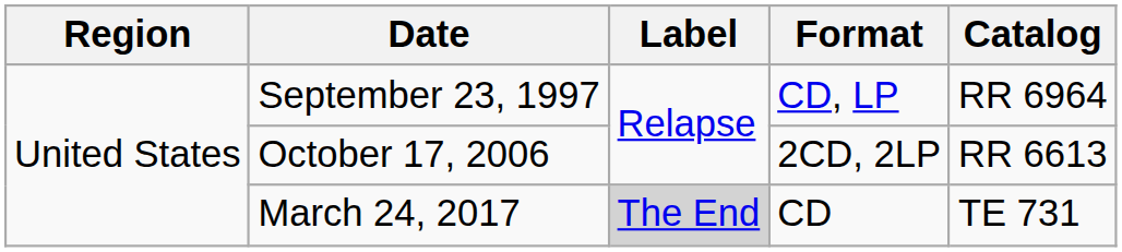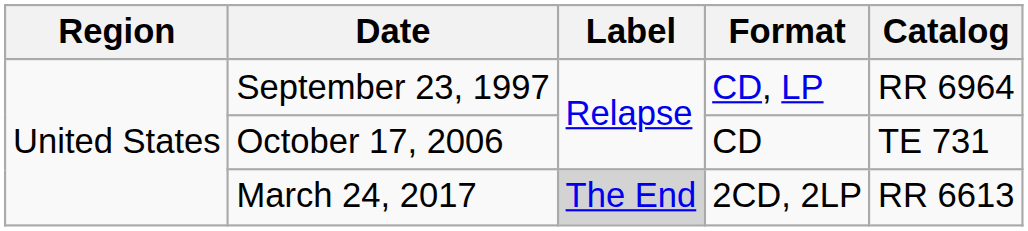 <table class="wikitable">
 <tr>
 <th>Region</th>
 <th>Date</th>
 <th>Label</th>
 <th>Format</th>
 <th>Catalog</th>
 </tr>
 <tr>
 <td rowspan="3">United States</td>
 <td>September 23, 1997</td>
 <td rowspan="2"><a href='#'>Relapse</a></td>
 <td><a href='#'>CD</a>, <a href='#'>LP</a></td>
 <td>RR 6964</td>
 </tr>
 <tr>
 <td>October 17, 2006</td>
-<td>2CD, 2LP</td>
-<td>RR 6613</td>
+<td>CD</td>
+<td>TE 731</td>
 </tr>
 <tr>
 <td>March 24, 2017</td>
 <td style="background: lightgrey;"><a href='#'>The End</a></td>
-<td>CD</td>
-<td>TE 731</td>
+<td>2CD, 2LP</td>
+<td>RR 6613</td>
 </tr>
 </table>
